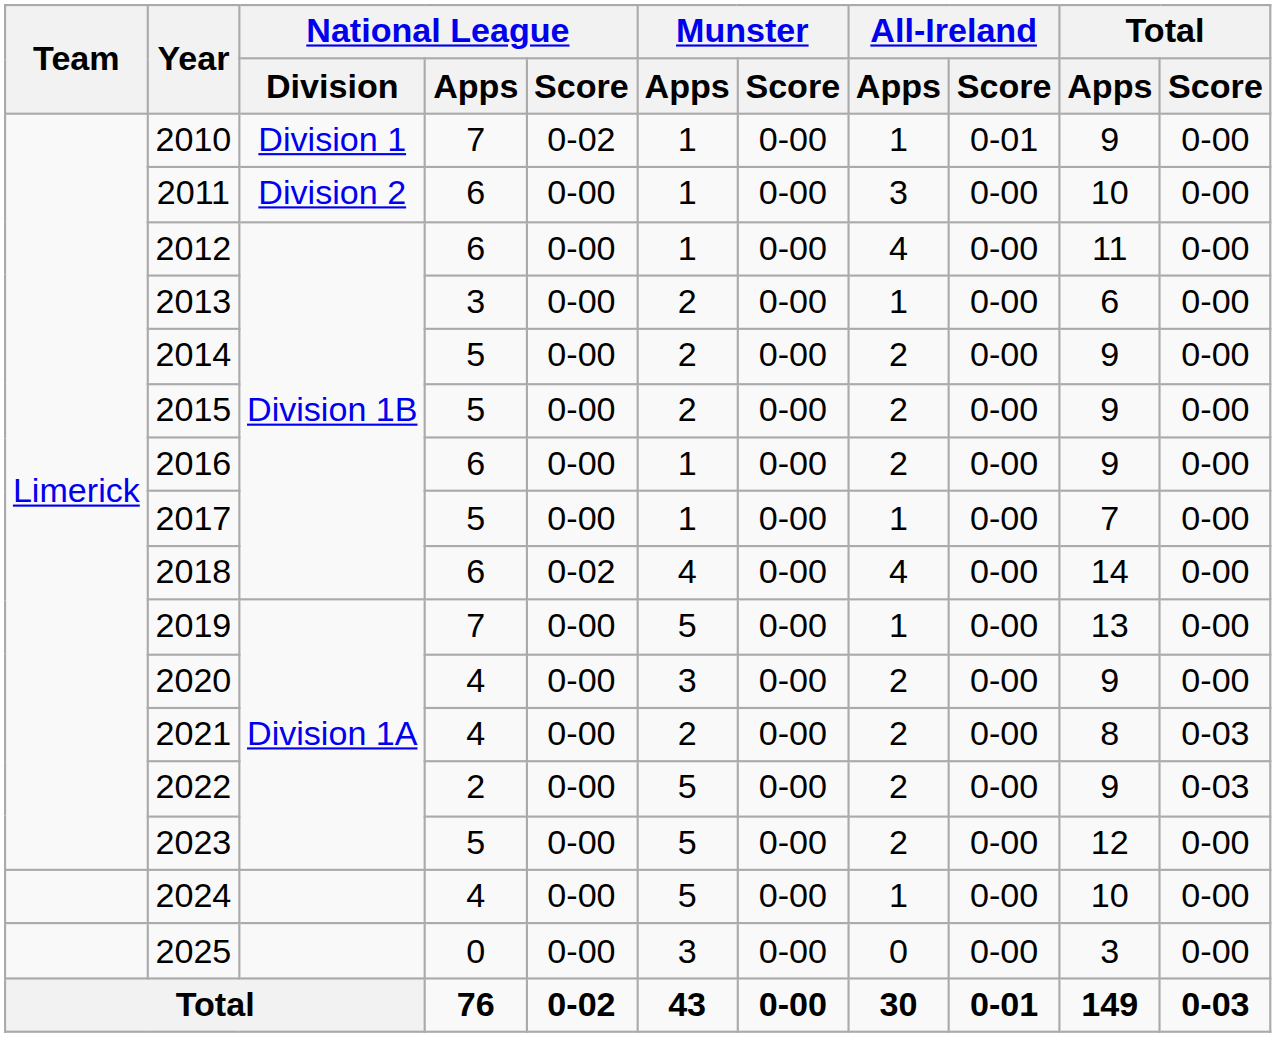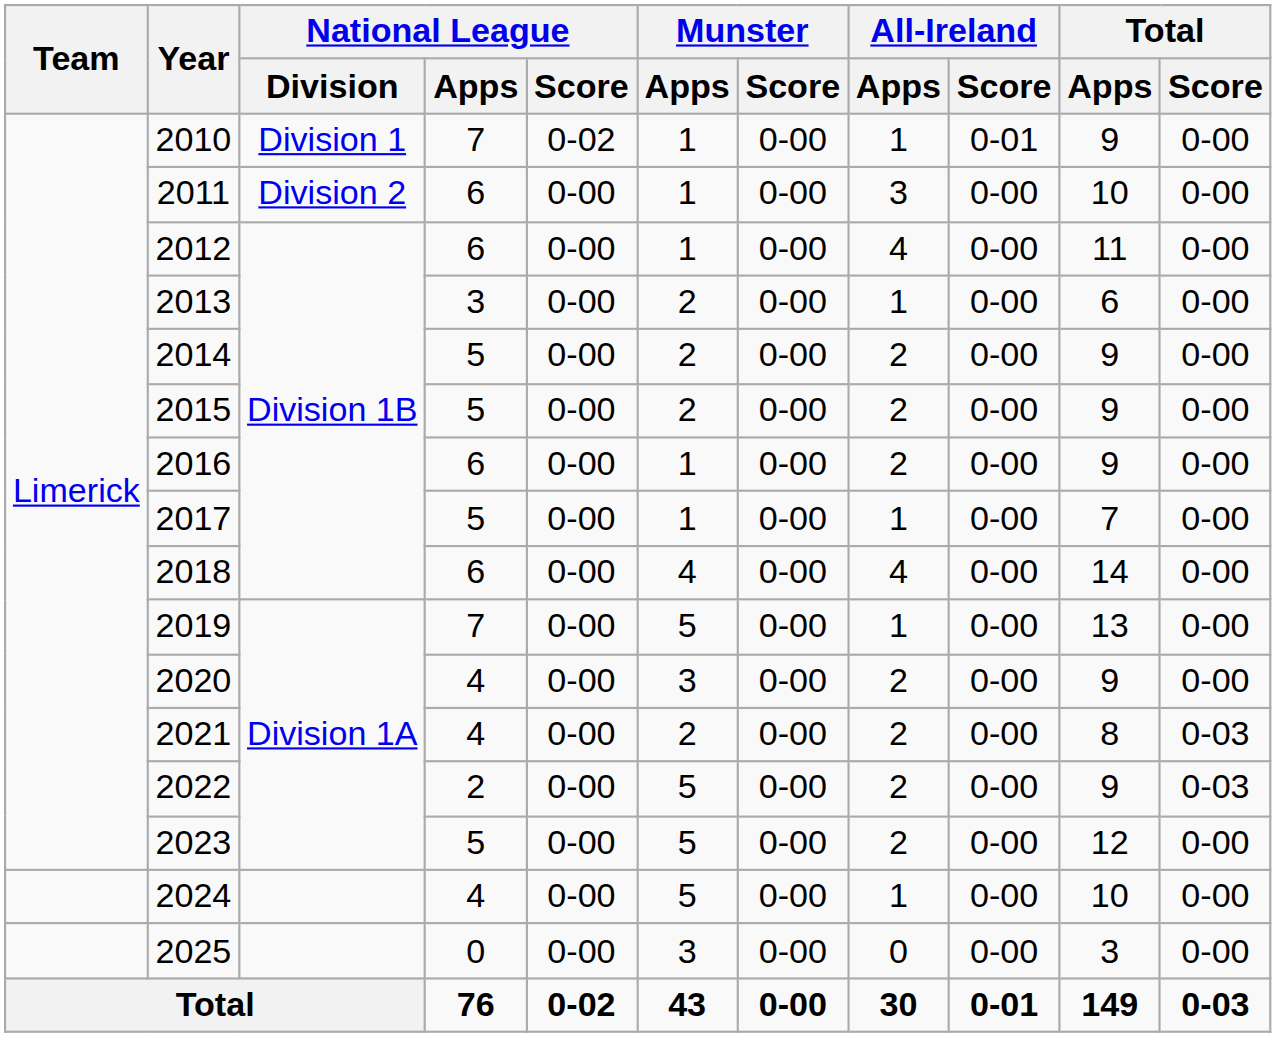 <table class="wikitable" style="text-align:center">
 <tr>
 <th rowspan="2">Team</th>
 <th rowspan="2">Year</th>
 <th colspan="3"><a href='#'>National League</a></th>
 <th colspan="2"><a href='#'>Munster</a></th>
 <th colspan="2"><a href='#'>All-Ireland</a></th>
 <th colspan="2">Total</th>
 </tr>
 <tr>
 <th>Division</th>
 <th>Apps</th>
 <th>Score</th>
 <th>Apps</th>
 <th>Score</th>
 <th>Apps</th>
 <th>Score</th>
 <th>Apps</th>
 <th>Score</th>
 </tr>
 <tr>
 <td rowspan="14"><a href='#'>Limerick</a></td>
 <td>2010</td>
 <td rowspan="1"><a href='#'>Division 1</a></td>
 <td>7</td>
 <td>0-02</td>
 <td>1</td>
 <td>0-00</td>
 <td>1</td>
 <td>0-01</td>
 <td>9</td>
 <td>0-00</td>
 </tr>
 <tr>
 <td>2011</td>
 <td rowspan="1"><a href='#'>Division 2</a></td>
 <td>6</td>
 <td>0-00</td>
 <td>1</td>
 <td>0-00</td>
 <td>3</td>
 <td>0-00</td>
 <td>10</td>
 <td>0-00</td>
 </tr>
 <tr>
 <td>2012</td>
 <td rowspan="7"><a href='#'>Division 1B</a></td>
 <td>6</td>
 <td>0-00</td>
 <td>1</td>
 <td>0-00</td>
 <td>4</td>
 <td>0-00</td>
 <td>11</td>
 <td>0-00</td>
 </tr>
 <tr>
 <td>2013</td>
 <td>3</td>
 <td>0-00</td>
 <td>2</td>
 <td>0-00</td>
 <td>1</td>
 <td>0-00</td>
 <td>6</td>
 <td>0-00</td>
 </tr>
 <tr>
 <td>2014</td>
 <td>5</td>
 <td>0-00</td>
 <td>2</td>
 <td>0-00</td>
 <td>2</td>
 <td>0-00</td>
 <td>9</td>
 <td>0-00</td>
 </tr>
 <tr>
 <td>2015</td>
 <td>5</td>
 <td>0-00</td>
 <td>2</td>
 <td>0-00</td>
 <td>2</td>
 <td>0-00</td>
 <td>9</td>
 <td>0-00</td>
 </tr>
 <tr>
 <td>2016</td>
 <td>6</td>
 <td>0-00</td>
 <td>1</td>
 <td>0-00</td>
 <td>2</td>
 <td>0-00</td>
 <td>9</td>
 <td>0-00</td>
 </tr>
 <tr>
 <td>2017</td>
 <td>5</td>
 <td>0-00</td>
 <td>1</td>
 <td>0-00</td>
 <td>1</td>
 <td>0-00</td>
 <td>7</td>
 <td>0-00</td>
 </tr>
 <tr>
 <td>2018</td>
 <td>6</td>
-<td>0-02</td>
+<td>0-00</td>
 <td>4</td>
 <td>0-00</td>
 <td>4</td>
 <td>0-00</td>
 <td>14</td>
 <td>0-00</td>
 </tr>
 <tr>
 <td>2019</td>
 <td rowspan="5"><a href='#'>Division 1A</a></td>
 <td>7</td>
 <td>0-00</td>
 <td>5</td>
 <td>0-00</td>
 <td>1</td>
 <td>0-00</td>
 <td>13</td>
 <td>0-00</td>
 </tr>
 <tr>
 <td>2020</td>
 <td>4</td>
 <td>0-00</td>
 <td>3</td>
 <td>0-00</td>
 <td>2</td>
 <td>0-00</td>
 <td>9</td>
 <td>0-00</td>
 </tr>
 <tr>
 <td>2021</td>
 <td>4</td>
 <td>0-00</td>
 <td>2</td>
 <td>0-00</td>
 <td>2</td>
 <td>0-00</td>
 <td>8</td>
 <td>0-03</td>
 </tr>
 <tr>
 <td>2022</td>
 <td>2</td>
 <td>0-00</td>
 <td>5</td>
 <td>0-00</td>
 <td>2</td>
 <td>0-00</td>
 <td>9</td>
 <td>0-03</td>
 </tr>
 <tr>
 <td>2023</td>
 <td>5</td>
 <td>0-00</td>
 <td>5</td>
 <td>0-00</td>
 <td>2</td>
 <td>0-00</td>
 <td>12</td>
 <td>0-00</td>
 </tr>
 <tr>
 <td></td>
 <td>2024</td>
 <td></td>
 <td>4</td>
 <td>0-00</td>
 <td>5</td>
 <td>0-00</td>
 <td>1</td>
 <td>0-00</td>
 <td>10</td>
 <td>0-00</td>
 </tr>
 <tr>
 <td></td>
 <td>2025</td>
 <td></td>
 <td>0</td>
 <td>0-00</td>
 <td>3</td>
 <td>0-00</td>
 <td>0</td>
 <td>0-00</td>
 <td>3</td>
 <td>0-00</td>
 </tr>
 <tr>
 <th colspan="3">Total</th>
 <td><strong>76</strong></td>
 <td><strong>0-02</strong></td>
 <td><strong>43</strong></td>
 <td><strong>0-00</strong></td>
 <td><strong>30</strong></td>
 <td><strong>0-01</strong></td>
 <td><strong>149</strong></td>
 <td><strong>0-03</strong></td>
 </tr>
 </table>
